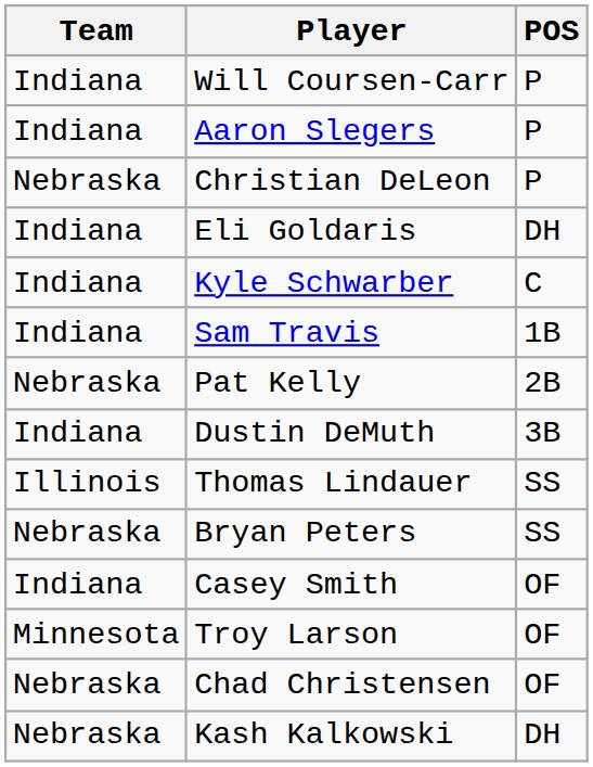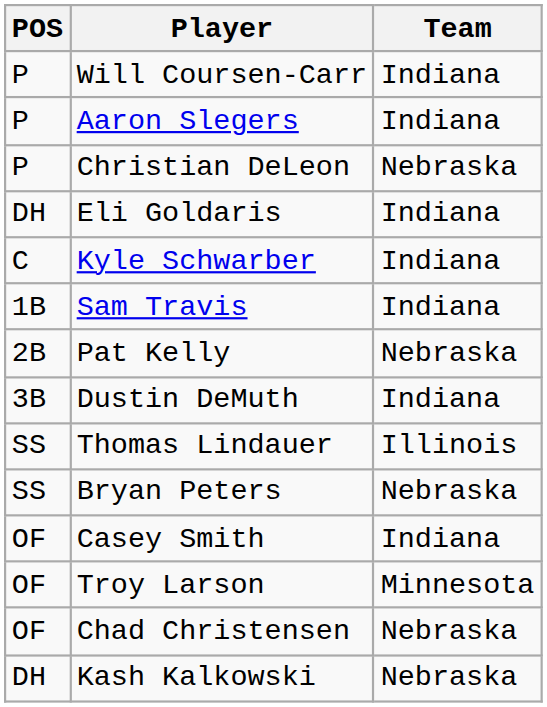 <table class=wikitable>
 <tr>
+<th>POS</th>
+<th>Player</th>
 <th>Team</th>
-<th>Player</th>
-<th>POS</th>
 </tr>
 <tr>
+<td>P</td>
+<td>Will Coursen-Carr</td>
 <td>Indiana</td>
-<td>Will Coursen-Carr</td>
-<td>P</td>
 </tr>
 <tr>
+<td>P</td>
+<td><a href='#'>Aaron Slegers</a></td>
 <td>Indiana</td>
-<td><a href='#'>Aaron Slegers</a></td>
-<td>P</td>
 </tr>
 <tr>
+<td>P</td>
+<td>Christian DeLeon</td>
 <td>Nebraska</td>
-<td>Christian DeLeon</td>
-<td>P</td>
 </tr>
 <tr>
+<td>DH</td>
+<td>Eli Goldaris</td>
 <td>Indiana</td>
-<td>Eli Goldaris</td>
-<td>DH</td>
 </tr>
 <tr>
+<td>C</td>
+<td><a href='#'>Kyle Schwarber</a></td>
 <td>Indiana</td>
-<td><a href='#'>Kyle Schwarber</a></td>
-<td>C</td>
 </tr>
 <tr>
+<td>1B</td>
+<td><a href='#'>Sam Travis</a></td>
 <td>Indiana</td>
-<td><a href='#'>Sam Travis</a></td>
-<td>1B</td>
 </tr>
 <tr>
+<td>2B</td>
+<td>Pat Kelly</td>
 <td>Nebraska</td>
-<td>Pat Kelly</td>
-<td>2B</td>
 </tr>
 <tr>
+<td>3B</td>
+<td>Dustin DeMuth</td>
 <td>Indiana</td>
-<td>Dustin DeMuth</td>
-<td>3B</td>
 </tr>
 <tr>
+<td>SS</td>
+<td>Thomas Lindauer</td>
 <td>Illinois</td>
-<td>Thomas Lindauer</td>
-<td>SS</td>
 </tr>
 <tr>
+<td>SS</td>
+<td>Bryan Peters</td>
 <td>Nebraska</td>
-<td>Bryan Peters</td>
-<td>SS</td>
 </tr>
 <tr>
+<td>OF</td>
+<td>Casey Smith</td>
 <td>Indiana</td>
-<td>Casey Smith</td>
-<td>OF</td>
 </tr>
 <tr>
+<td>OF</td>
+<td>Troy Larson</td>
 <td>Minnesota</td>
-<td>Troy Larson</td>
-<td>OF</td>
 </tr>
 <tr>
+<td>OF</td>
+<td>Chad Christensen</td>
 <td>Nebraska</td>
-<td>Chad Christensen</td>
-<td>OF</td>
 </tr>
 <tr>
+<td>DH</td>
+<td>Kash Kalkowski</td>
 <td>Nebraska</td>
-<td>Kash Kalkowski</td>
-<td>DH</td>
 </tr>
 </table>
